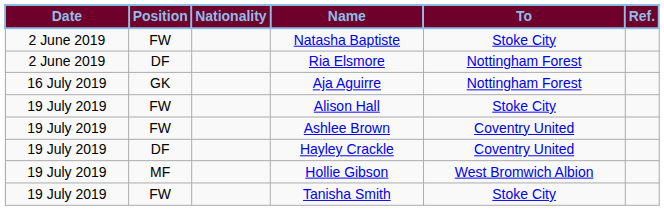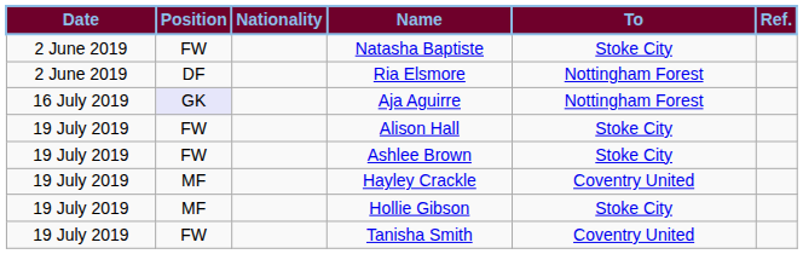 <table class="wikitable" style="text-align:center; font-size:90%; ">
 <tr>
 <th style="background:#6F002B; color:#8DBEE7;border:2px solid #8DBEE7; width:120px;">Date</th>
 <th style="background:#6F002B; color:#8DBEE7;border:2px solid #8DBEE7; width:50px;">Position</th>
 <th style="background:#6F002B; color:#8DBEE7;border:2px solid #8DBEE7; width:50px;">Nationality</th>
 <th style="background:#6F002B; color:#8DBEE7;border:2px solid #8DBEE7; width:150px;">Name</th>
 <th style="background:#6F002B; color:#8DBEE7;border:2px solid #8DBEE7; width:200px;">To</th>
 <th style="background:#6F002B; color:#8DBEE7;border:2px solid #8DBEE7; width:25px;">Ref.</th>
 </tr>
 <tr>
 <td>2 June 2019</td>
 <td>FW</td>
 <td></td>
 <td><a href='#'>Natasha Baptiste</a></td>
 <td> <a href='#'>Stoke City</a></td>
 <td></td>
 </tr>
 <tr>
 <td>2 June 2019</td>
 <td>DF</td>
 <td></td>
 <td><a href='#'>Ria Elsmore</a></td>
 <td> <a href='#'>Nottingham Forest</a></td>
 <td></td>
 </tr>
 <tr>
 <td>16 July 2019</td>
-<td>GK</td>
+<td style="background: lavender;">GK</td>
 <td></td>
 <td><a href='#'>Aja Aguirre</a></td>
 <td> <a href='#'>Nottingham Forest</a></td>
 <td></td>
 </tr>
 <tr>
 <td>19 July 2019</td>
 <td>FW</td>
 <td></td>
 <td><a href='#'>Alison Hall</a></td>
 <td> <a href='#'>Stoke City</a></td>
 <td></td>
 </tr>
 <tr>
 <td>19 July 2019</td>
 <td>FW</td>
 <td></td>
 <td><a href='#'>Ashlee Brown</a></td>
-<td> <a href='#'>Coventry United</a></td>
+<td> <a href='#'>Stoke City</a></td>
 <td></td>
 </tr>
 <tr>
 <td>19 July 2019</td>
-<td>DF</td>
+<td>MF</td>
 <td></td>
 <td><a href='#'>Hayley Crackle</a></td>
 <td> <a href='#'>Coventry United</a></td>
 <td></td>
 </tr>
 <tr>
 <td>19 July 2019</td>
 <td>MF</td>
 <td></td>
 <td><a href='#'>Hollie Gibson</a></td>
-<td> <a href='#'>West Bromwich Albion</a></td>
+<td> <a href='#'>Stoke City</a></td>
 <td></td>
 </tr>
 <tr>
 <td>19 July 2019</td>
 <td>FW</td>
 <td></td>
 <td><a href='#'>Tanisha Smith</a></td>
-<td> <a href='#'>Stoke City</a></td>
+<td> <a href='#'>Coventry United</a></td>
 <td></td>
 </tr>
 </table>
